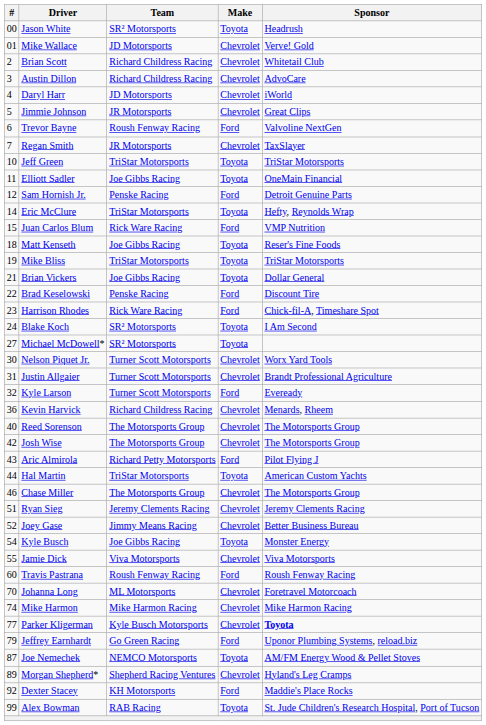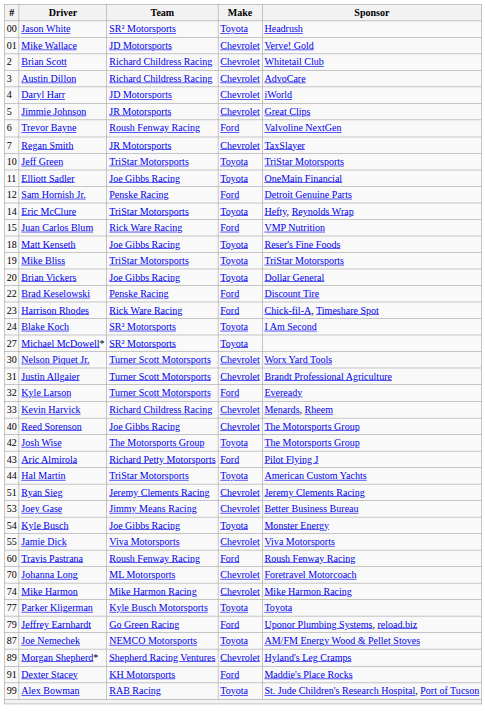 <table class="wikitable" style="font-size:95%">
 <tr>
 <th>#</th>
 <th>Driver</th>
 <th>Team</th>
 <th>Make</th>
 <th>Sponsor</th>
 </tr>
 <tr>
 <td>00</td>
 <td><a href='#'>Jason White</a></td>
 <td><a href='#'>SR² Motorsports</a></td>
 <td><a href='#'>Toyota</a></td>
 <td><a href='#'>Headrush</a></td>
 </tr>
 <tr>
 <td>01</td>
 <td><a href='#'>Mike Wallace</a></td>
 <td><a href='#'>JD Motorsports</a></td>
 <td><a href='#'>Chevrolet</a></td>
 <td><a href='#'>Verve! Gold</a></td>
 </tr>
 <tr>
 <td>2</td>
 <td><a href='#'>Brian Scott</a></td>
 <td><a href='#'>Richard Childress Racing</a></td>
 <td><a href='#'>Chevrolet</a></td>
 <td><a href='#'>Whitetail Club</a></td>
 </tr>
 <tr>
 <td>3</td>
 <td><a href='#'>Austin Dillon</a></td>
 <td><a href='#'>Richard Childress Racing</a></td>
 <td><a href='#'>Chevrolet</a></td>
 <td><a href='#'>AdvoCare</a></td>
 </tr>
 <tr>
 <td>4</td>
 <td><a href='#'>Daryl Harr</a></td>
 <td><a href='#'>JD Motorsports</a></td>
 <td><a href='#'>Chevrolet</a></td>
 <td><a href='#'>iWorld</a></td>
 </tr>
 <tr>
 <td>5</td>
 <td><a href='#'>Jimmie Johnson</a></td>
 <td><a href='#'>JR Motorsports</a></td>
 <td><a href='#'>Chevrolet</a></td>
 <td><a href='#'>Great Clips</a></td>
 </tr>
 <tr>
 <td>6</td>
 <td><a href='#'>Trevor Bayne</a></td>
 <td><a href='#'>Roush Fenway Racing</a></td>
 <td><a href='#'>Ford</a></td>
 <td><a href='#'>Valvoline NextGen</a></td>
 </tr>
 <tr>
 <td>7</td>
 <td><a href='#'>Regan Smith</a></td>
 <td><a href='#'>JR Motorsports</a></td>
 <td><a href='#'>Chevrolet</a></td>
 <td><a href='#'>TaxSlayer</a></td>
 </tr>
 <tr>
 <td>10</td>
 <td><a href='#'>Jeff Green</a></td>
 <td><a href='#'>TriStar Motorsports</a></td>
 <td><a href='#'>Toyota</a></td>
 <td><a href='#'>TriStar Motorsports</a></td>
 </tr>
 <tr>
 <td>11</td>
 <td><a href='#'>Elliott Sadler</a></td>
 <td><a href='#'>Joe Gibbs Racing</a></td>
 <td><a href='#'>Toyota</a></td>
 <td><a href='#'>OneMain Financial</a></td>
 </tr>
 <tr>
 <td>12</td>
 <td><a href='#'>Sam Hornish Jr.</a></td>
 <td><a href='#'>Penske Racing</a></td>
 <td><a href='#'>Ford</a></td>
 <td><a href='#'>Detroit Genuine Parts</a></td>
 </tr>
 <tr>
 <td>14</td>
 <td><a href='#'>Eric McClure</a></td>
 <td><a href='#'>TriStar Motorsports</a></td>
 <td><a href='#'>Toyota</a></td>
 <td><a href='#'>Hefty</a>, <a href='#'>Reynolds Wrap</a></td>
 </tr>
 <tr>
 <td>15</td>
 <td><a href='#'>Juan Carlos Blum</a></td>
 <td><a href='#'>Rick Ware Racing</a></td>
 <td><a href='#'>Ford</a></td>
 <td><a href='#'>VMP Nutrition</a></td>
 </tr>
 <tr>
 <td>18</td>
 <td><a href='#'>Matt Kenseth</a></td>
 <td><a href='#'>Joe Gibbs Racing</a></td>
 <td><a href='#'>Toyota</a></td>
 <td><a href='#'>Reser's Fine Foods</a></td>
 </tr>
 <tr>
 <td>19</td>
 <td><a href='#'>Mike Bliss</a></td>
 <td><a href='#'>TriStar Motorsports</a></td>
 <td><a href='#'>Toyota</a></td>
 <td><a href='#'>TriStar Motorsports</a></td>
 </tr>
 <tr>
-<td>21</td>
+<td>20</td>
 <td><a href='#'>Brian Vickers</a></td>
 <td><a href='#'>Joe Gibbs Racing</a></td>
 <td><a href='#'>Toyota</a></td>
 <td><a href='#'>Dollar General</a></td>
 </tr>
 <tr>
 <td>22</td>
 <td><a href='#'>Brad Keselowski</a></td>
 <td><a href='#'>Penske Racing</a></td>
 <td><a href='#'>Ford</a></td>
 <td><a href='#'>Discount Tire</a></td>
 </tr>
 <tr>
 <td>23</td>
 <td><a href='#'>Harrison Rhodes</a></td>
 <td><a href='#'>Rick Ware Racing</a></td>
 <td><a href='#'>Ford</a></td>
 <td><a href='#'>Chick-fil-A</a>, <a href='#'>Timeshare Spot</a></td>
 </tr>
 <tr>
 <td>24</td>
 <td><a href='#'>Blake Koch</a></td>
 <td><a href='#'>SR² Motorsports</a></td>
 <td><a href='#'>Toyota</a></td>
 <td><a href='#'>I Am Second</a></td>
 </tr>
 <tr>
 <td>27</td>
 <td><a href='#'>Michael McDowell</a>*</td>
 <td><a href='#'>SR² Motorsports</a></td>
 <td><a href='#'>Toyota</a></td>
 <td></td>
 </tr>
 <tr>
 <td>30</td>
 <td><a href='#'>Nelson Piquet Jr.</a></td>
 <td><a href='#'>Turner Scott Motorsports</a></td>
 <td><a href='#'>Chevrolet</a></td>
 <td><a href='#'>Worx Yard Tools</a></td>
 </tr>
 <tr>
 <td>31</td>
 <td><a href='#'>Justin Allgaier</a></td>
 <td><a href='#'>Turner Scott Motorsports</a></td>
 <td><a href='#'>Chevrolet</a></td>
 <td><a href='#'>Brandt Professional Agriculture</a></td>
 </tr>
 <tr>
 <td>32</td>
 <td><a href='#'>Kyle Larson</a></td>
 <td><a href='#'>Turner Scott Motorsports</a></td>
 <td><a href='#'>Ford</a></td>
 <td><a href='#'>Eveready</a></td>
 </tr>
 <tr>
-<td>36</td>
+<td>33</td>
 <td><a href='#'>Kevin Harvick</a></td>
 <td><a href='#'>Richard Childress Racing</a></td>
 <td><a href='#'>Chevrolet</a></td>
 <td><a href='#'>Menards</a>, <a href='#'>Rheem</a></td>
 </tr>
 <tr>
 <td>40</td>
 <td><a href='#'>Reed Sorenson</a></td>
-<td><a href='#'>The Motorsports Group</a></td>
+<td><a href='#'>Joe Gibbs Racing</a></td>
 <td><a href='#'>Chevrolet</a></td>
 <td><a href='#'>The Motorsports Group</a></td>
 </tr>
 <tr>
 <td>42</td>
 <td><a href='#'>Josh Wise</a></td>
 <td><a href='#'>The Motorsports Group</a></td>
-<td><a href='#'>Chevrolet</a></td>
+<td><a href='#'>Toyota</a></td>
 <td><a href='#'>The Motorsports Group</a></td>
 </tr>
 <tr>
 <td>43</td>
 <td><a href='#'>Aric Almirola</a></td>
 <td><a href='#'>Richard Petty Motorsports</a></td>
 <td><a href='#'>Ford</a></td>
 <td><a href='#'>Pilot Flying J</a></td>
 </tr>
 <tr>
 <td>44</td>
 <td><a href='#'>Hal Martin</a></td>
 <td><a href='#'>TriStar Motorsports</a></td>
 <td><a href='#'>Toyota</a></td>
 <td><a href='#'>American Custom Yachts</a></td>
 </tr>
 <tr>
-<td>46</td>
-<td><a href='#'>Chase Miller</a></td>
-<td><a href='#'>The Motorsports Group</a></td>
-<td><a href='#'>Chevrolet</a></td>
-<td><a href='#'>The Motorsports Group</a></td>
-</tr>
-<tr>
 <td>51</td>
 <td><a href='#'>Ryan Sieg</a></td>
 <td><a href='#'>Jeremy Clements Racing</a></td>
 <td><a href='#'>Chevrolet</a></td>
 <td><a href='#'>Jeremy Clements Racing</a></td>
 </tr>
 <tr>
-<td>52</td>
+<td>53</td>
 <td><a href='#'>Joey Gase</a></td>
 <td><a href='#'>Jimmy Means Racing</a></td>
 <td><a href='#'>Chevrolet</a></td>
 <td><a href='#'>Better Business Bureau</a></td>
 </tr>
 <tr>
 <td>54</td>
 <td><a href='#'>Kyle Busch</a></td>
 <td><a href='#'>Joe Gibbs Racing</a></td>
 <td><a href='#'>Toyota</a></td>
 <td><a href='#'>Monster Energy</a></td>
 </tr>
 <tr>
 <td>55</td>
 <td><a href='#'>Jamie Dick</a></td>
 <td><a href='#'>Viva Motorsports</a></td>
 <td><a href='#'>Chevrolet</a></td>
 <td><a href='#'>Viva Motorsports</a></td>
 </tr>
 <tr>
 <td>60</td>
 <td><a href='#'>Travis Pastrana</a></td>
 <td><a href='#'>Roush Fenway Racing</a></td>
 <td><a href='#'>Ford</a></td>
 <td><a href='#'>Roush Fenway Racing</a></td>
 </tr>
 <tr>
 <td>70</td>
 <td><a href='#'>Johanna Long</a></td>
 <td><a href='#'>ML Motorsports</a></td>
 <td><a href='#'>Chevrolet</a></td>
 <td><a href='#'>Foretravel Motorcoach</a></td>
 </tr>
 <tr>
 <td>74</td>
 <td><a href='#'>Mike Harmon</a></td>
 <td><a href='#'>Mike Harmon Racing</a></td>
 <td><a href='#'>Chevrolet</a></td>
 <td><a href='#'>Mike Harmon Racing</a></td>
 </tr>
 <tr>
 <td>77</td>
 <td><a href='#'>Parker Kligerman</a></td>
 <td><a href='#'>Kyle Busch Motorsports</a></td>
-<td><a href='#'>Chevrolet</a></td>
-<td><strong><a href='#'>Toyota</a></strong></td>
+<td><a href='#'>Toyota</a></td>
+<td><a href='#'>Toyota</a></td>
 </tr>
 <tr>
 <td>79</td>
 <td><a href='#'>Jeffrey Earnhardt</a></td>
 <td><a href='#'>Go Green Racing</a></td>
 <td><a href='#'>Ford</a></td>
 <td><a href='#'>Uponor Plumbing Systems</a>, <a href='#'>reload.biz</a></td>
 </tr>
 <tr>
 <td>87</td>
 <td><a href='#'>Joe Nemechek</a></td>
 <td><a href='#'>NEMCO Motorsports</a></td>
 <td><a href='#'>Toyota</a></td>
 <td><a href='#'>AM/FM Energy Wood & Pellet Stoves</a></td>
 </tr>
 <tr>
 <td>89</td>
 <td><a href='#'>Morgan Shepherd</a>*</td>
 <td><a href='#'>Shepherd Racing Ventures</a></td>
 <td><a href='#'>Chevrolet</a></td>
 <td><a href='#'>Hyland's Leg Cramps</a></td>
 </tr>
 <tr>
-<td>92</td>
+<td>91</td>
 <td><a href='#'>Dexter Stacey</a></td>
 <td><a href='#'>KH Motorsports</a></td>
 <td><a href='#'>Ford</a></td>
 <td><a href='#'>Maddie's Place Rocks</a></td>
 </tr>
 <tr>
 <td>99</td>
 <td><a href='#'>Alex Bowman</a></td>
 <td><a href='#'>RAB Racing</a></td>
 <td><a href='#'>Toyota</a></td>
 <td><a href='#'>St. Jude Children's Research Hospital</a>, <a href='#'>Port of Tucson</a></td>
 </tr>
 <tr>
 <th colspan="5"></th>
 </tr>
 </table>
